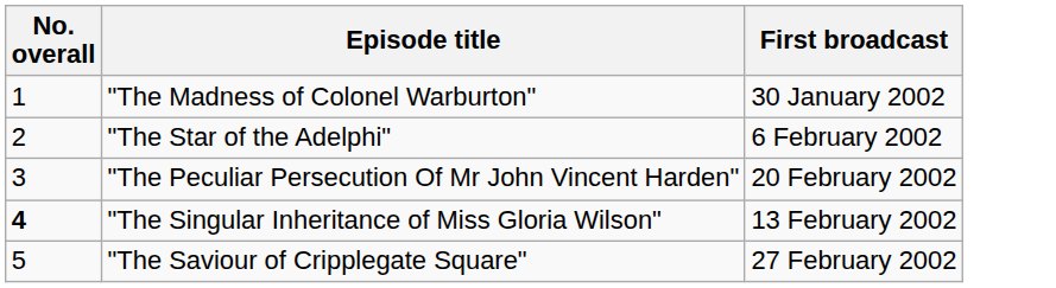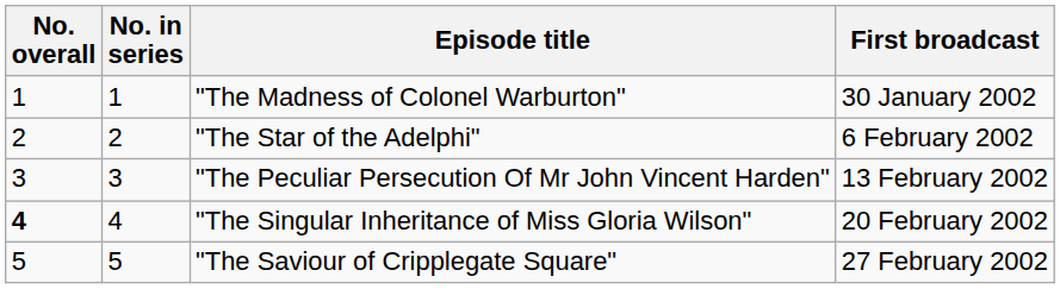 <table class="wikitable">
 <tr>
 <th>No.<br>overall</th>
+<th>No. in<br>series</th>
 <th>Episode title</th>
 <th>First broadcast</th>
 </tr>
 <tr>
+<td>1</td>
 <td>1</td>
 <td>"The Madness of Colonel Warburton"</td>
 <td>30 January 2002</td>
 </tr>
 <tr>
 <td>2</td>
+<td>2</td>
 <td>"The Star of the Adelphi"</td>
 <td>6 February 2002</td>
 </tr>
 <tr>
 <td>3</td>
+<td>3</td>
 <td>"The Peculiar Persecution Of Mr John Vincent Harden"</td>
+<td>13 February 2002</td>
+</tr>
+<tr>
+<td><strong>4</strong></td>
+<td>4</td>
+<td>"The Singular Inheritance of Miss Gloria Wilson"</td>
 <td>20 February 2002</td>
 </tr>
 <tr>
-<td><strong>4</strong></td>
-<td>"The Singular Inheritance of Miss Gloria Wilson"</td>
-<td>13 February 2002</td>
-</tr>
-<tr>
+<td>5</td>
 <td>5</td>
 <td>"The Saviour of Cripplegate Square"</td>
 <td>27 February 2002</td>
 </tr>
 </table>
